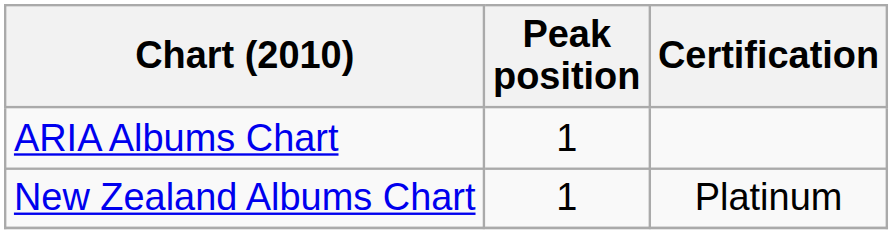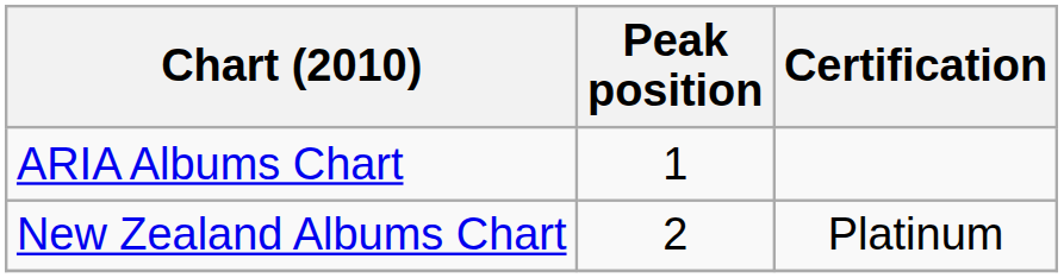 <table class="wikitable sortable">
 <tr>
 <th>Chart (2010)</th>
 <th>Peak<br>position</th>
 <th>Certification</th>
 </tr>
 <tr>
 <td><a href='#'>ARIA Albums Chart</a></td>
 <td style="text-align:center;">1</td>
 <td style="text-align:center;"></td>
 </tr>
 <tr>
 <td><a href='#'>New Zealand Albums Chart</a></td>
-<td style="text-align:center;">1</td>
+<td style="text-align:center;">2</td>
 <td style="text-align:center;">Platinum</td>
 </tr>
 <tr>
 </tr>
 </table>
